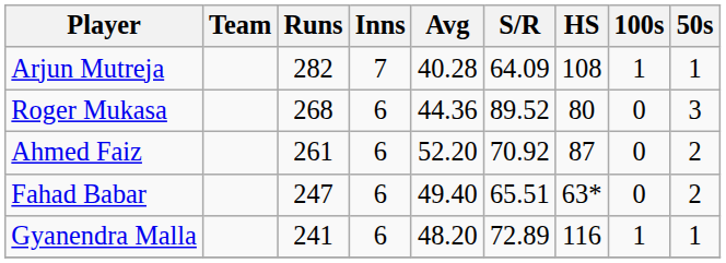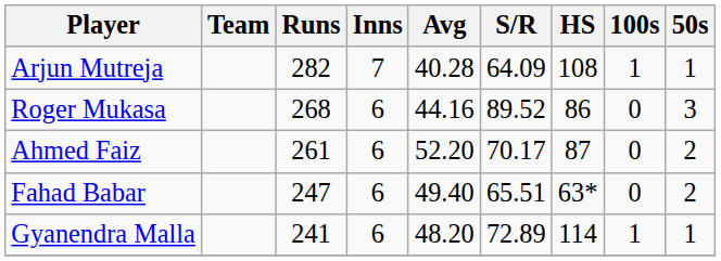 <table class="wikitable" style="text-align:center;">
 <tr>
 <th>Player</th>
 <th>Team</th>
 <th>Runs</th>
 <th>Inns</th>
 <th>Avg</th>
 <th>S/R</th>
 <th>HS</th>
 <th>100s</th>
 <th>50s</th>
 </tr>
 <tr>
 <td style="text-align:left;"><a href='#'>Arjun Mutreja</a></td>
 <td></td>
 <td>282</td>
 <td>7</td>
 <td>40.28</td>
 <td>64.09</td>
 <td>108</td>
 <td>1</td>
 <td>1</td>
 </tr>
 <tr>
 <td style="text-align:left;"><a href='#'>Roger Mukasa</a></td>
 <td></td>
 <td>268</td>
 <td>6</td>
-<td>44.36</td>
+<td>44.16</td>
 <td>89.52</td>
-<td>80</td>
+<td>86</td>
 <td>0</td>
 <td>3</td>
 </tr>
 <tr>
 <td style="text-align:left;"><a href='#'>Ahmed Faiz</a></td>
 <td></td>
 <td>261</td>
 <td>6</td>
 <td>52.20</td>
-<td>70.92</td>
+<td>70.17</td>
 <td>87</td>
 <td>0</td>
 <td>2</td>
 </tr>
 <tr>
 <td style="text-align:left;"><a href='#'>Fahad Babar</a></td>
 <td></td>
 <td>247</td>
 <td>6</td>
 <td>49.40</td>
 <td>65.51</td>
 <td>63*</td>
 <td>0</td>
 <td>2</td>
 </tr>
 <tr>
 <td style="text-align:left;"><a href='#'>Gyanendra Malla</a></td>
 <td></td>
 <td>241</td>
 <td>6</td>
 <td>48.20</td>
 <td>72.89</td>
-<td>116</td>
+<td>114</td>
 <td>1</td>
 <td>1</td>
 </tr>
 <tr>
 </tr>
 </table>
